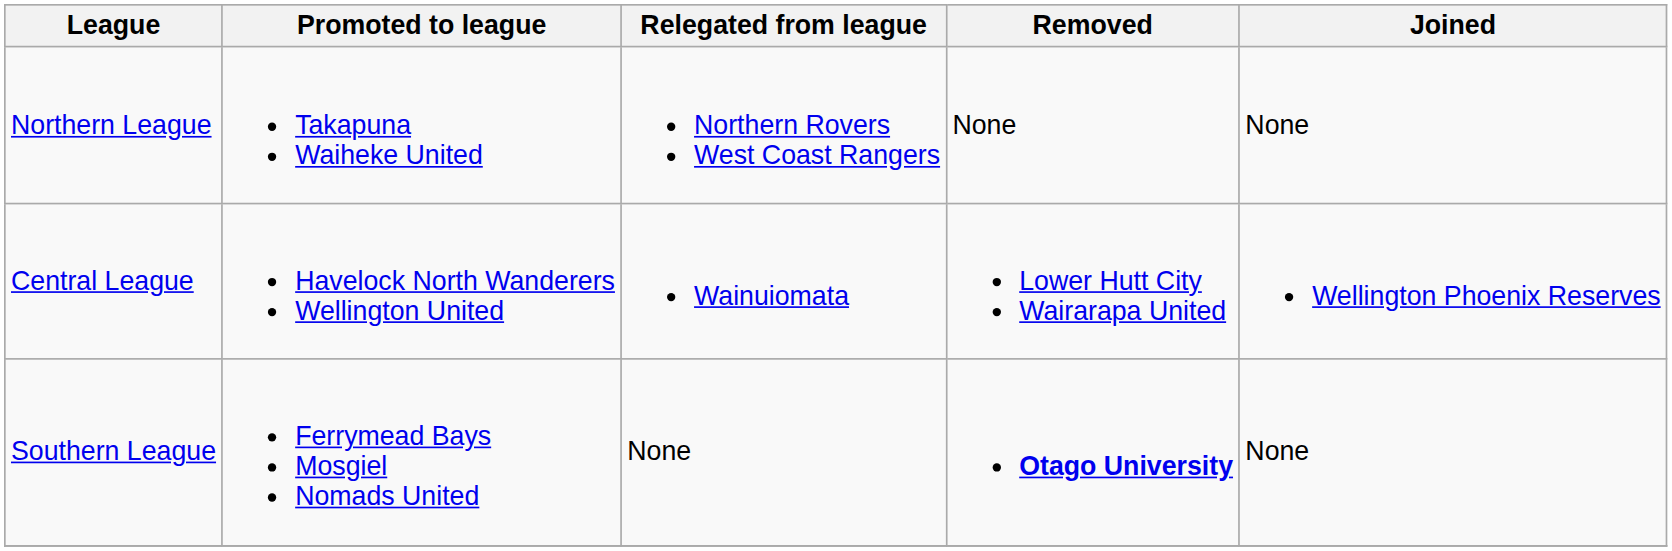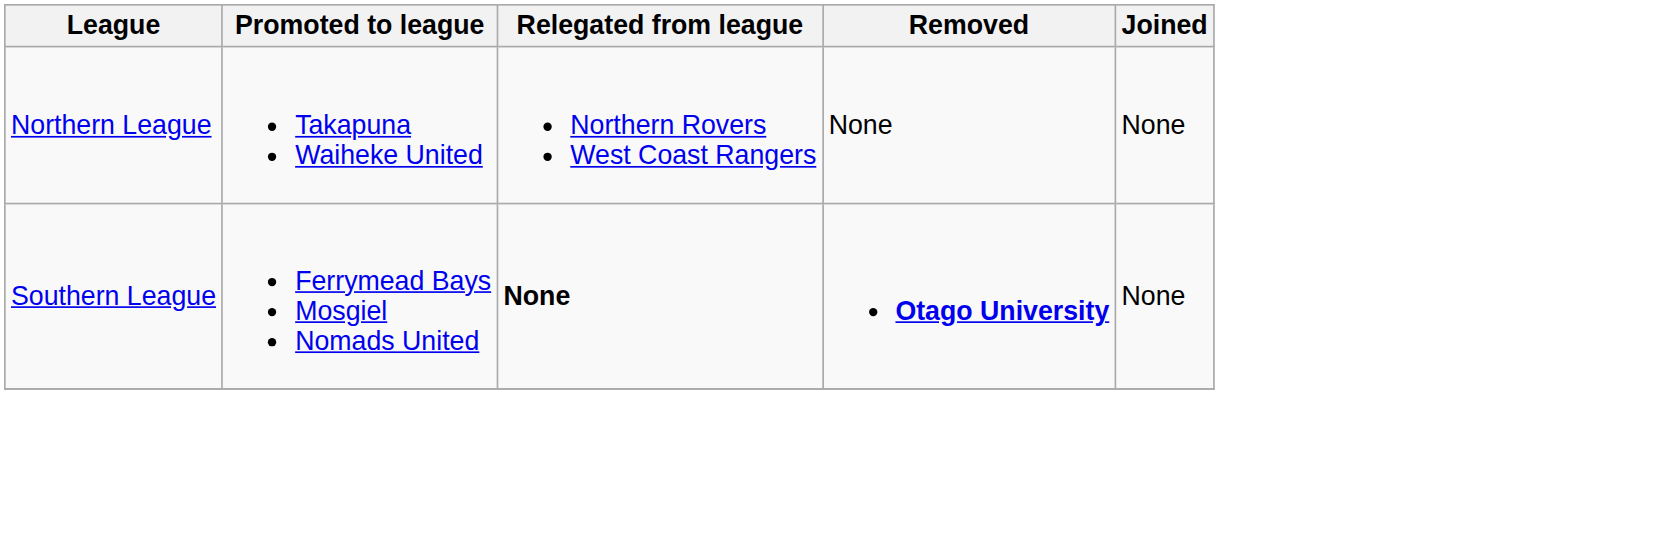 <table class="wikitable">
 <tr>
 <th>League</th>
 <th>Promoted to league</th>
 <th>Relegated from league</th>
 <th>Removed</th>
 <th>Joined</th>
 </tr>
 <tr>
 <td><a href='#'>Northern League</a></td>
 <td><br><ul><li><a href='#'>Takapuna</a></li><li><a href='#'>Waiheke United</a></li></ul></td>
 <td><br><ul><li><a href='#'>Northern Rovers</a></li><li><a href='#'>West Coast Rangers</a></li></ul></td>
 <td>None</td>
 <td>None</td>
 </tr>
 <tr>
-<td><a href='#'>Central League</a></td>
-<td><br><ul><li><a href='#'>Havelock North Wanderers</a></li><li><a href='#'>Wellington United</a></li></ul></td>
-<td><br><ul><li><a href='#'>Wainuiomata</a></li></ul></td>
-<td><br><ul><li><a href='#'>Lower Hutt City</a></li><li><a href='#'>Wairarapa United</a></li></ul></td>
-<td><br><ul><li><a href='#'>Wellington Phoenix Reserves</a></li></ul></td>
-</tr>
-<tr>
 <td><a href='#'>Southern League</a></td>
 <td><br><ul><li><a href='#'>Ferrymead Bays</a></li><li><a href='#'>Mosgiel</a></li><li><a href='#'>Nomads United</a></li></ul></td>
-<td>None</td>
+<td><strong>None</strong></td>
 <td><strong><br><ul><li><a href='#'>Otago University</a></li></ul></strong></td>
 <td>None</td>
 </tr>
 <tr>
 </tr>
 </table>
